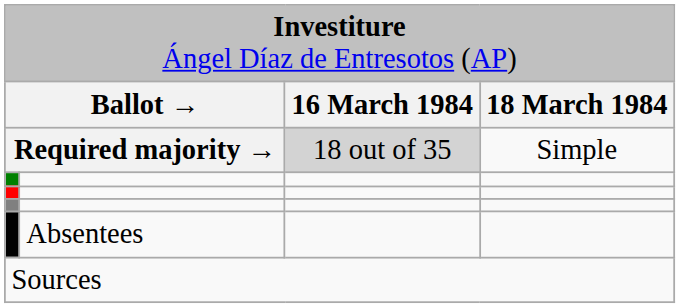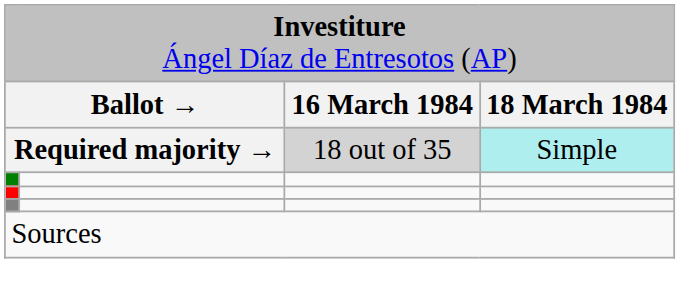 <table class="wikitable" style="text-align:center;">
 <tr>
 <td colspan="4" align="center" bgcolor="#C0C0C0"><strong>Investiture</strong><br><a href='#'>Ángel Díaz de Entresotos</a> (<a href='#'>AP</a>)</td>
 </tr>
 <tr>
 <th colspan="2" width="150px">Ballot →</th>
 <th>16 March 1984</th>
 <th>18 March 1984</th>
 </tr>
 <tr>
 <th colspan="2">Required majority →</th>
 <td style="background: lightgrey;">18 out of 35 </td>
-<td>Simple </td>
+<td style="background: paleturquoise;">Simple </td>
 </tr>
 <tr>
 <th width="1px" style="background:green;"></th>
 <td align="left"></td>
 <td></td>
 <td></td>
 </tr>
 <tr>
 <th style="color:inherit;background:red;"></th>
 <td align="left"></td>
 <td></td>
 <td></td>
 </tr>
 <tr>
 <th style="color:inherit;background:gray;"></th>
 <td align="left"></td>
 <td></td>
 <td></td>
 </tr>
 <tr>
-<th style="color:inherit;background:black;"></th>
-<td align="left">Absentees</td>
-<td></td>
-<td></td>
-</tr>
-<tr>
 <td align="left" colspan="4">Sources</td>
 </tr>
 </table>
